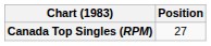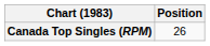 <table class="wikitable plainrowheaders" style="text-align:center">
 <tr>
 <th>Chart (1983)</th>
 <th>Position</th>
 </tr>
 <tr>
 <th scope="row">Canada Top Singles (<em>RPM</em>)</th>
-<td>27</td>
+<td>26</td>
 </tr>
 </table>
